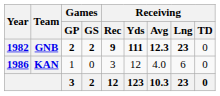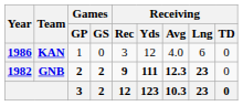 <table class="wikitable" style="text-align:center">
 <tr>
 <th rowspan="2">Year</th>
 <th rowspan="2">Team</th>
 <th colspan="2">Games</th>
 <th colspan="5">Receiving</th>
 </tr>
 <tr>
 <th>GP</th>
 <th>GS</th>
 <th>Rec</th>
 <th>Yds</th>
 <th>Avg</th>
 <th>Lng</th>
 <th>TD</th>
 </tr>
 <tr>
+<th><a href='#'>1986</a></th>
+<th><a href='#'>KAN</a></th>
+<td>1</td>
+<td>0</td>
+<td>3</td>
+<td>12</td>
+<td>4.0</td>
+<td>6</td>
+<td>0</td>
+</tr>
+<tr>
 <th><a href='#'>1982</a></th>
 <th><a href='#'>GNB</a></th>
 <td><strong>2</strong></td>
 <td><strong>2</strong></td>
 <td><strong>9</strong></td>
 <td><strong>111</strong></td>
 <td><strong>12.3</strong></td>
 <td><strong>23</strong></td>
-<td>0</td>
-</tr>
-<tr>
-<th><a href='#'>1986</a></th>
-<th><a href='#'>KAN</a></th>
-<td>1</td>
-<td>0</td>
-<td>3</td>
-<td>12</td>
-<td>4.0</td>
-<td>6</td>
 <td>0</td>
 </tr>
 <tr>
 <th colspan="2"></th>
 <th>3</th>
 <th>2</th>
 <th>12</th>
 <th>123</th>
 <th>10.3</th>
 <th>23</th>
 <th>0</th>
 </tr>
 </table>
